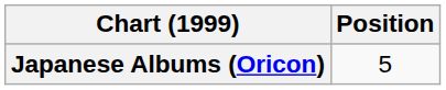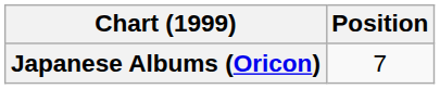 <table class="wikitable sortable plainrowheaders">
 <tr>
 <th scope="col">Chart (1999)</th>
 <th scope="col">Position</th>
 </tr>
 <tr>
 <th scope="row">Japanese Albums (<a href='#'>Oricon</a>)</th>
-<td align="center">5</td>
+<td align="center">7</td>
 </tr>
 </table>
